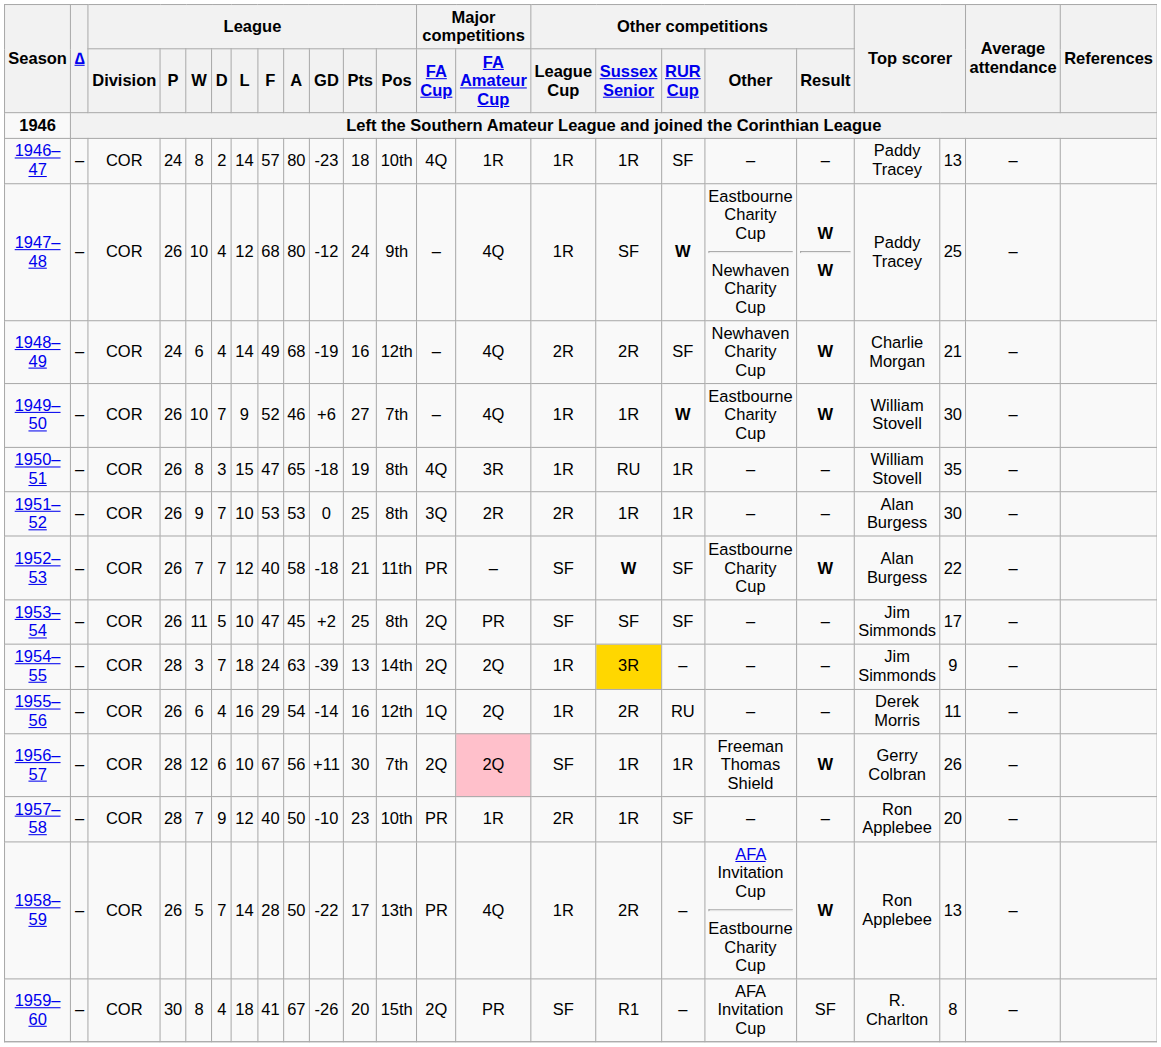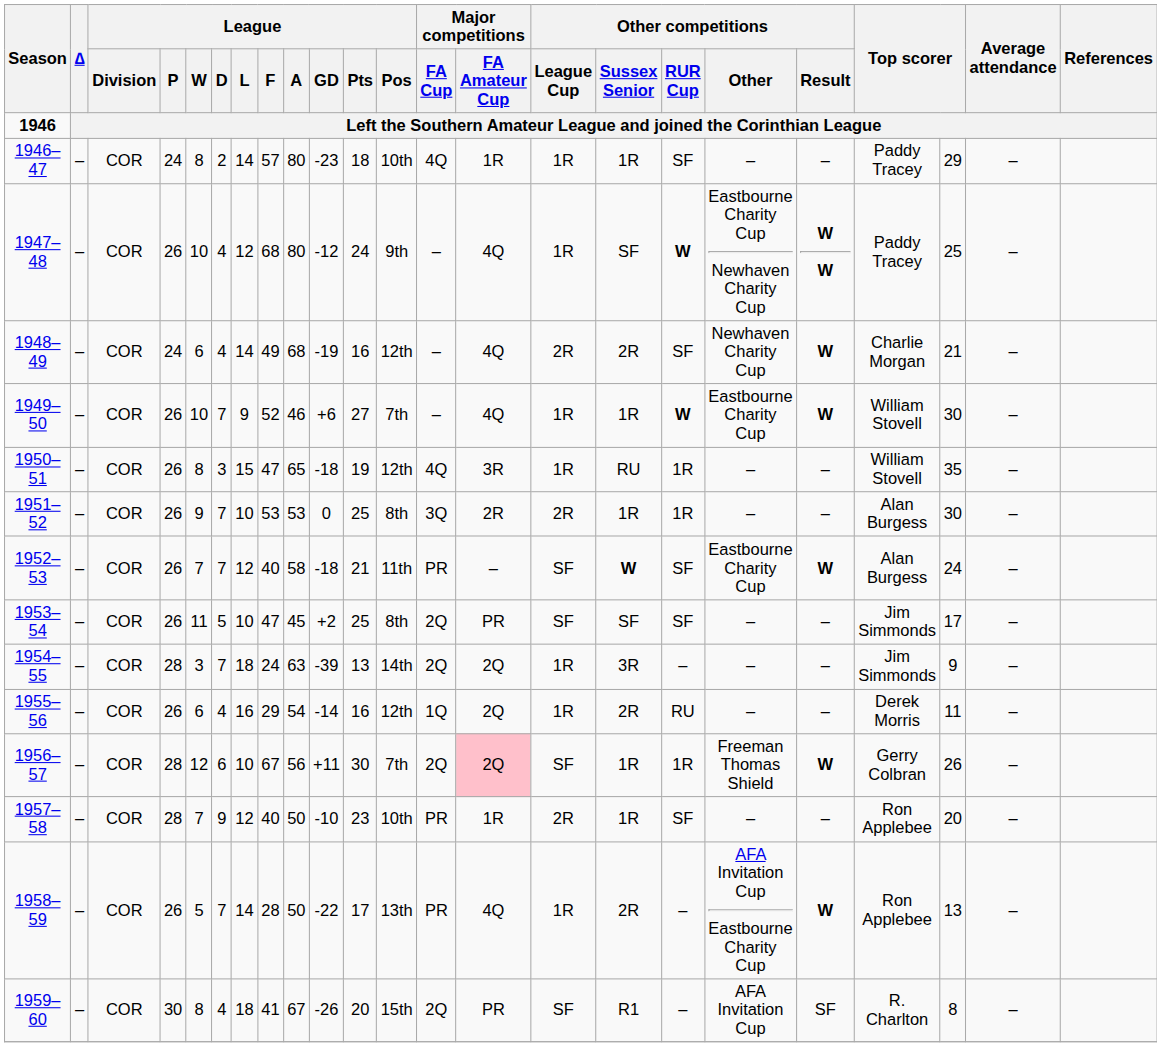 <table class="wikitable" style="text-align: center">
 <tr>
 <th rowspan=2>Season</th>
 <th rowspan=2><a href='#'>∆</a></th>
 <th colspan=10>League</th>
 <th colspan=2>Major competitions</th>
 <th colspan=5>Other competitions</th>
 <th colspan=2 rowspan=2>Top scorer</th>
 <th rowspan=2>Average<br>attendance</th>
 <th rowspan=2>References</th>
 </tr>
 <tr>
 <th>Division</th>
 <th>P</th>
 <th>W</th>
 <th>D</th>
 <th>L</th>
 <th>F</th>
 <th>A</th>
 <th>GD</th>
 <th>Pts</th>
 <th>Pos</th>
 <th><a href='#'>FA Cup</a></th>
 <th><a href='#'>FA Amateur Cup</a></th>
 <th>League Cup</th>
 <th><a href='#'>Sussex Senior</a></th>
 <th><a href='#'>RUR Cup</a></th>
 <th>Other</th>
 <th>Result</th>
 </tr>
 <tr>
 <td><strong>1946</strong></td>
 <th colspan=22>Left the Southern Amateur League and joined the Corinthian League</th>
 </tr>
 <tr>
 <td><a href='#'>1946–47</a></td>
 <td>–</td>
 <td>COR</td>
 <td>24</td>
 <td>8</td>
 <td>2</td>
 <td>14</td>
 <td>57</td>
 <td>80</td>
 <td>-23</td>
 <td>18</td>
 <td>10th</td>
 <td>4Q</td>
 <td>1R</td>
 <td>1R</td>
 <td>1R</td>
 <td>SF</td>
 <td> –</td>
 <td> –</td>
 <td>Paddy Tracey</td>
-<td>13</td>
+<td>29</td>
 <td>–</td>
 <td></td>
 </tr>
 <tr>
 <td><a href='#'>1947–48</a></td>
 <td>–</td>
 <td>COR</td>
 <td>26</td>
 <td>10</td>
 <td>4</td>
 <td>12</td>
 <td>68</td>
 <td>80</td>
 <td>-12</td>
 <td>24</td>
 <td>9th</td>
 <td>–</td>
 <td>4Q</td>
 <td>1R</td>
 <td>SF</td>
 <td><div><strong>W</strong></div></td>
 <td> Eastbourne Charity Cup<hr>Newhaven Charity Cup</td>
 <td> <div><strong>W</strong></div><hr><div><strong>W</strong></div></td>
 <td>Paddy Tracey</td>
 <td>25</td>
 <td>–</td>
 <td></td>
 </tr>
 <tr>
 <td><a href='#'>1948–49</a></td>
 <td>–</td>
 <td>COR</td>
 <td>24</td>
 <td>6</td>
 <td>4</td>
 <td>14</td>
 <td>49</td>
 <td>68</td>
 <td>-19</td>
 <td>16</td>
 <td>12th</td>
 <td>–</td>
 <td>4Q</td>
 <td>2R</td>
 <td>2R</td>
 <td>SF</td>
 <td> Newhaven Charity Cup</td>
 <td> <div><strong>W</strong></div></td>
 <td>Charlie Morgan</td>
 <td>21</td>
 <td>–</td>
 <td></td>
 </tr>
 <tr>
 <td><a href='#'>1949–50</a></td>
 <td>–</td>
 <td>COR</td>
 <td>26</td>
 <td>10</td>
 <td>7</td>
 <td>9</td>
 <td>52</td>
 <td>46</td>
 <td>+6</td>
 <td>27</td>
 <td>7th</td>
 <td>–</td>
 <td>4Q</td>
 <td>1R</td>
 <td>1R</td>
 <td><div><strong>W</strong></div></td>
 <td> Eastbourne Charity Cup</td>
 <td> <div><strong>W</strong></div></td>
 <td>William Stovell</td>
 <td>30</td>
 <td>–</td>
 <td></td>
 </tr>
 <tr>
 <td><a href='#'>1950–51</a></td>
 <td>–</td>
 <td>COR</td>
 <td>26</td>
 <td>8</td>
 <td>3</td>
 <td>15</td>
 <td>47</td>
 <td>65</td>
 <td>-18</td>
 <td>19</td>
-<td>8th</td>
+<td>12th</td>
 <td>4Q</td>
 <td>3R</td>
 <td>1R</td>
 <td><div>RU</div></td>
 <td>1R</td>
 <td> –</td>
 <td> –</td>
 <td>William Stovell</td>
 <td>35</td>
 <td>–</td>
 <td></td>
 </tr>
 <tr>
 <td><a href='#'>1951–52</a></td>
 <td>–</td>
 <td>COR</td>
 <td>26</td>
 <td>9</td>
 <td>7</td>
 <td>10</td>
 <td>53</td>
 <td>53</td>
 <td>0</td>
 <td>25</td>
 <td>8th</td>
 <td>3Q</td>
 <td>2R</td>
 <td>2R</td>
 <td>1R</td>
 <td>1R</td>
 <td> –</td>
 <td> –</td>
 <td>Alan Burgess</td>
 <td>30</td>
 <td>–</td>
 <td></td>
 </tr>
 <tr>
 <td><a href='#'>1952–53</a></td>
 <td>–</td>
 <td>COR</td>
 <td>26</td>
 <td>7</td>
 <td>7</td>
 <td>12</td>
 <td>40</td>
 <td>58</td>
 <td>-18</td>
 <td>21</td>
 <td>11th</td>
 <td>PR</td>
 <td>–</td>
 <td>SF</td>
 <td><div><strong>W</strong></div></td>
 <td>SF</td>
 <td> Eastbourne Charity Cup</td>
 <td> <div><strong>W</strong></div></td>
 <td>Alan Burgess</td>
-<td>22</td>
+<td>24</td>
 <td>–</td>
 <td></td>
 </tr>
 <tr>
 <td><a href='#'>1953–54</a></td>
 <td>–</td>
 <td>COR</td>
 <td>26</td>
 <td>11</td>
 <td>5</td>
 <td>10</td>
 <td>47</td>
 <td>45</td>
 <td>+2</td>
 <td>25</td>
 <td>8th</td>
 <td>2Q</td>
 <td>PR</td>
 <td>SF</td>
 <td>SF</td>
 <td>SF</td>
 <td> –</td>
 <td> –</td>
 <td>Jim Simmonds</td>
 <td>17</td>
 <td>–</td>
 <td></td>
 </tr>
 <tr>
 <td><a href='#'>1954–55</a></td>
 <td>–</td>
 <td>COR</td>
 <td>28</td>
 <td>3</td>
 <td>7</td>
 <td>18</td>
 <td>24</td>
 <td>63</td>
 <td>-39</td>
 <td>13</td>
 <td>14th</td>
 <td>2Q</td>
 <td>2Q</td>
 <td>1R</td>
-<td style="background: gold;">3R</td>
+<td>3R</td>
 <td>–</td>
 <td> –</td>
 <td> –</td>
 <td>Jim Simmonds</td>
 <td>9</td>
 <td>–</td>
 <td></td>
 </tr>
 <tr>
 <td><a href='#'>1955–56</a></td>
 <td>–</td>
 <td>COR</td>
 <td>26</td>
 <td>6</td>
 <td>4</td>
 <td>16</td>
 <td>29</td>
 <td>54</td>
 <td>-14</td>
 <td>16</td>
 <td>12th</td>
 <td>1Q</td>
 <td>2Q</td>
 <td>1R</td>
 <td>2R</td>
 <td><div>RU</div></td>
 <td> –</td>
 <td> –</td>
 <td>Derek Morris</td>
 <td>11</td>
 <td>–</td>
 <td></td>
 </tr>
 <tr>
 <td><a href='#'>1956–57</a></td>
 <td>–</td>
 <td>COR</td>
 <td>28</td>
 <td>12</td>
 <td>6</td>
 <td>10</td>
 <td>67</td>
 <td>56</td>
 <td>+11</td>
 <td>30</td>
 <td>7th</td>
 <td>2Q</td>
 <td style="background: pink;">2Q</td>
 <td>SF</td>
 <td>1R</td>
 <td>1R</td>
 <td> Freeman Thomas Shield</td>
 <td> <div><strong>W</strong></div></td>
 <td>Gerry Colbran</td>
 <td>26</td>
 <td>–</td>
 <td></td>
 </tr>
 <tr>
 <td><a href='#'>1957–58</a></td>
 <td>–</td>
 <td>COR</td>
 <td>28</td>
 <td>7</td>
 <td>9</td>
 <td>12</td>
 <td>40</td>
 <td>50</td>
 <td>-10</td>
 <td>23</td>
 <td>10th</td>
 <td>PR</td>
 <td>1R</td>
 <td>2R</td>
 <td>1R</td>
 <td>SF</td>
 <td> –</td>
 <td> –</td>
 <td>Ron Applebee</td>
 <td>20</td>
 <td>–</td>
 <td></td>
 </tr>
 <tr>
 <td><a href='#'>1958–59</a></td>
 <td>–</td>
 <td>COR</td>
 <td>26</td>
 <td>5</td>
 <td>7</td>
 <td>14</td>
 <td>28</td>
 <td>50</td>
 <td>-22</td>
 <td>17</td>
 <td>13th</td>
 <td>PR</td>
 <td>4Q</td>
 <td>1R</td>
 <td>2R</td>
 <td>–</td>
 <td> <a href='#'>AFA</a> Invitation Cup<hr>Eastbourne Charity Cup</td>
 <td> <div><strong>W</strong></div></td>
 <td>Ron Applebee</td>
 <td>13</td>
 <td>–</td>
 <td></td>
 </tr>
 <tr>
 <td><a href='#'>1959–60</a></td>
 <td>–</td>
 <td>COR</td>
 <td>30</td>
 <td>8</td>
 <td>4</td>
 <td>18</td>
 <td>41</td>
 <td>67</td>
 <td>-26</td>
 <td>20</td>
 <td>15th</td>
 <td>2Q</td>
 <td>PR</td>
 <td>SF</td>
 <td>R1</td>
 <td>–</td>
 <td> AFA Invitation Cup</td>
 <td> SF</td>
 <td>R. Charlton</td>
 <td>8</td>
 <td>–</td>
 <td></td>
 </tr>
 <tr>
 </tr>
 </table>
